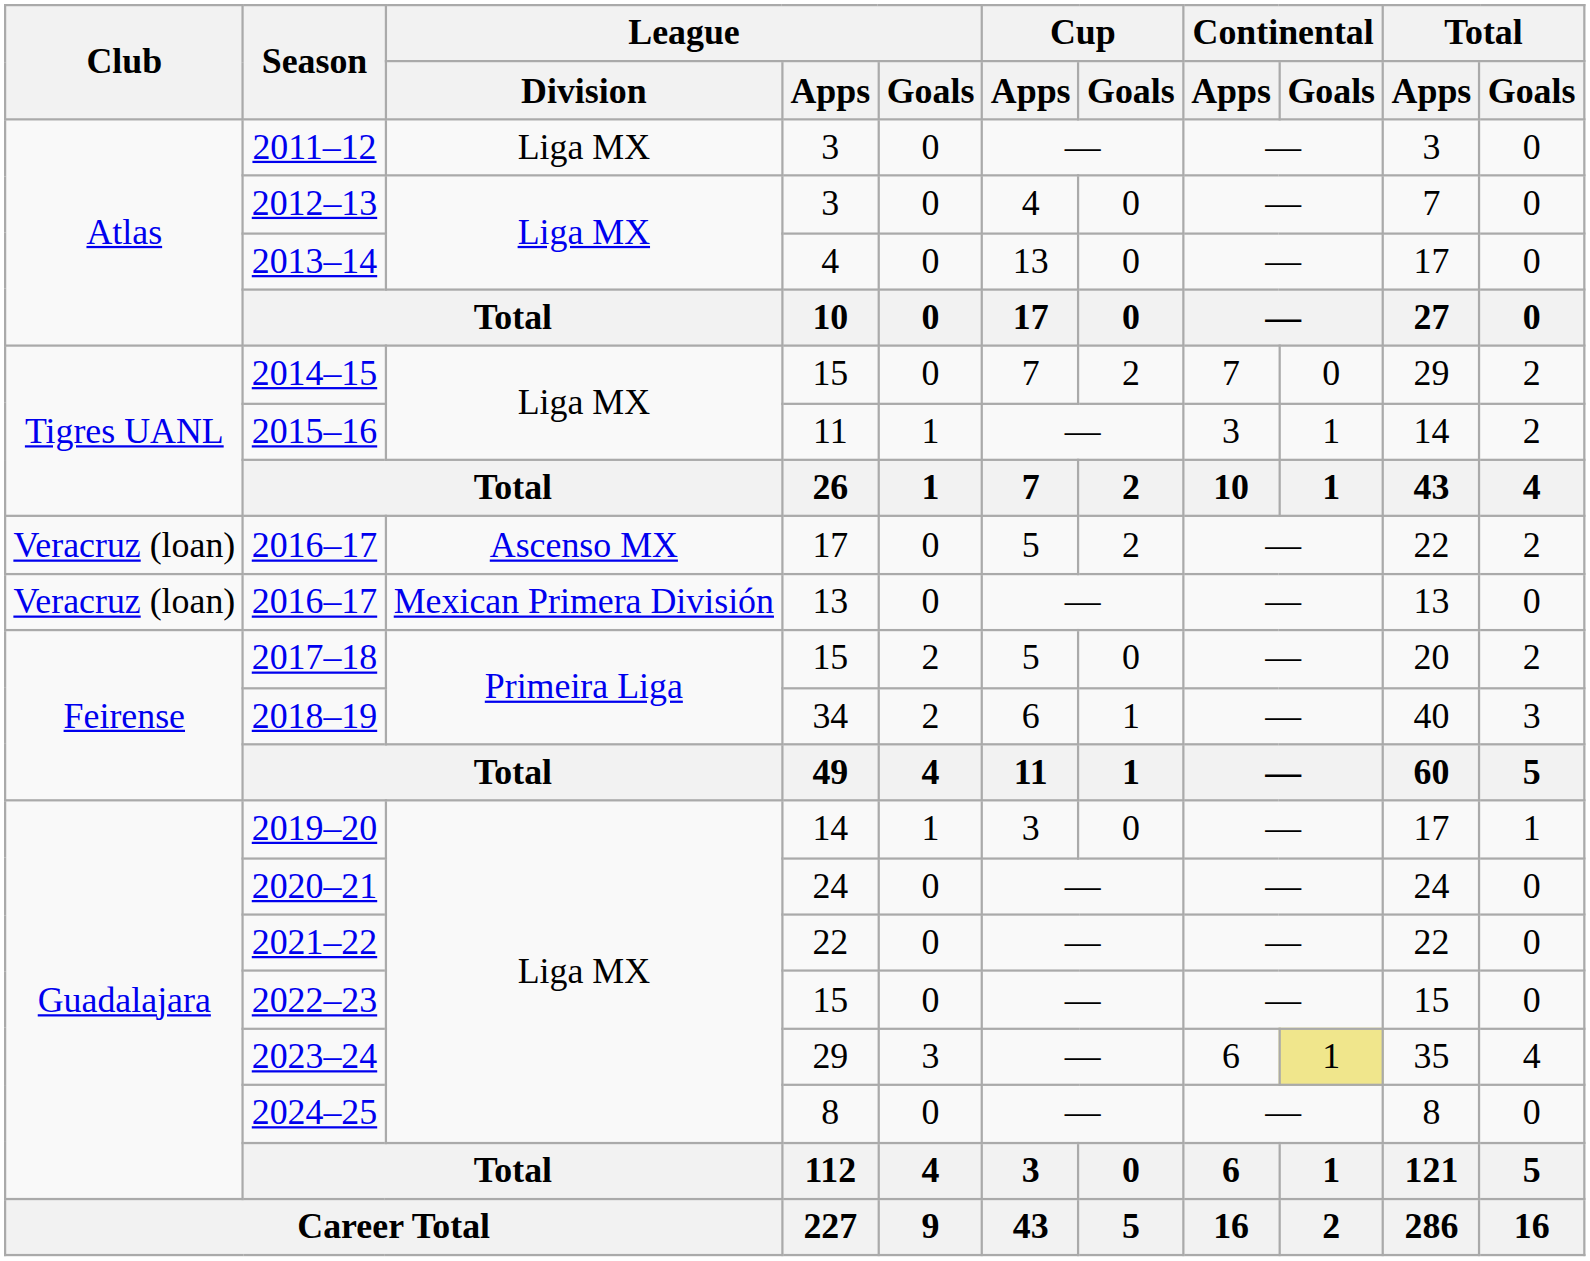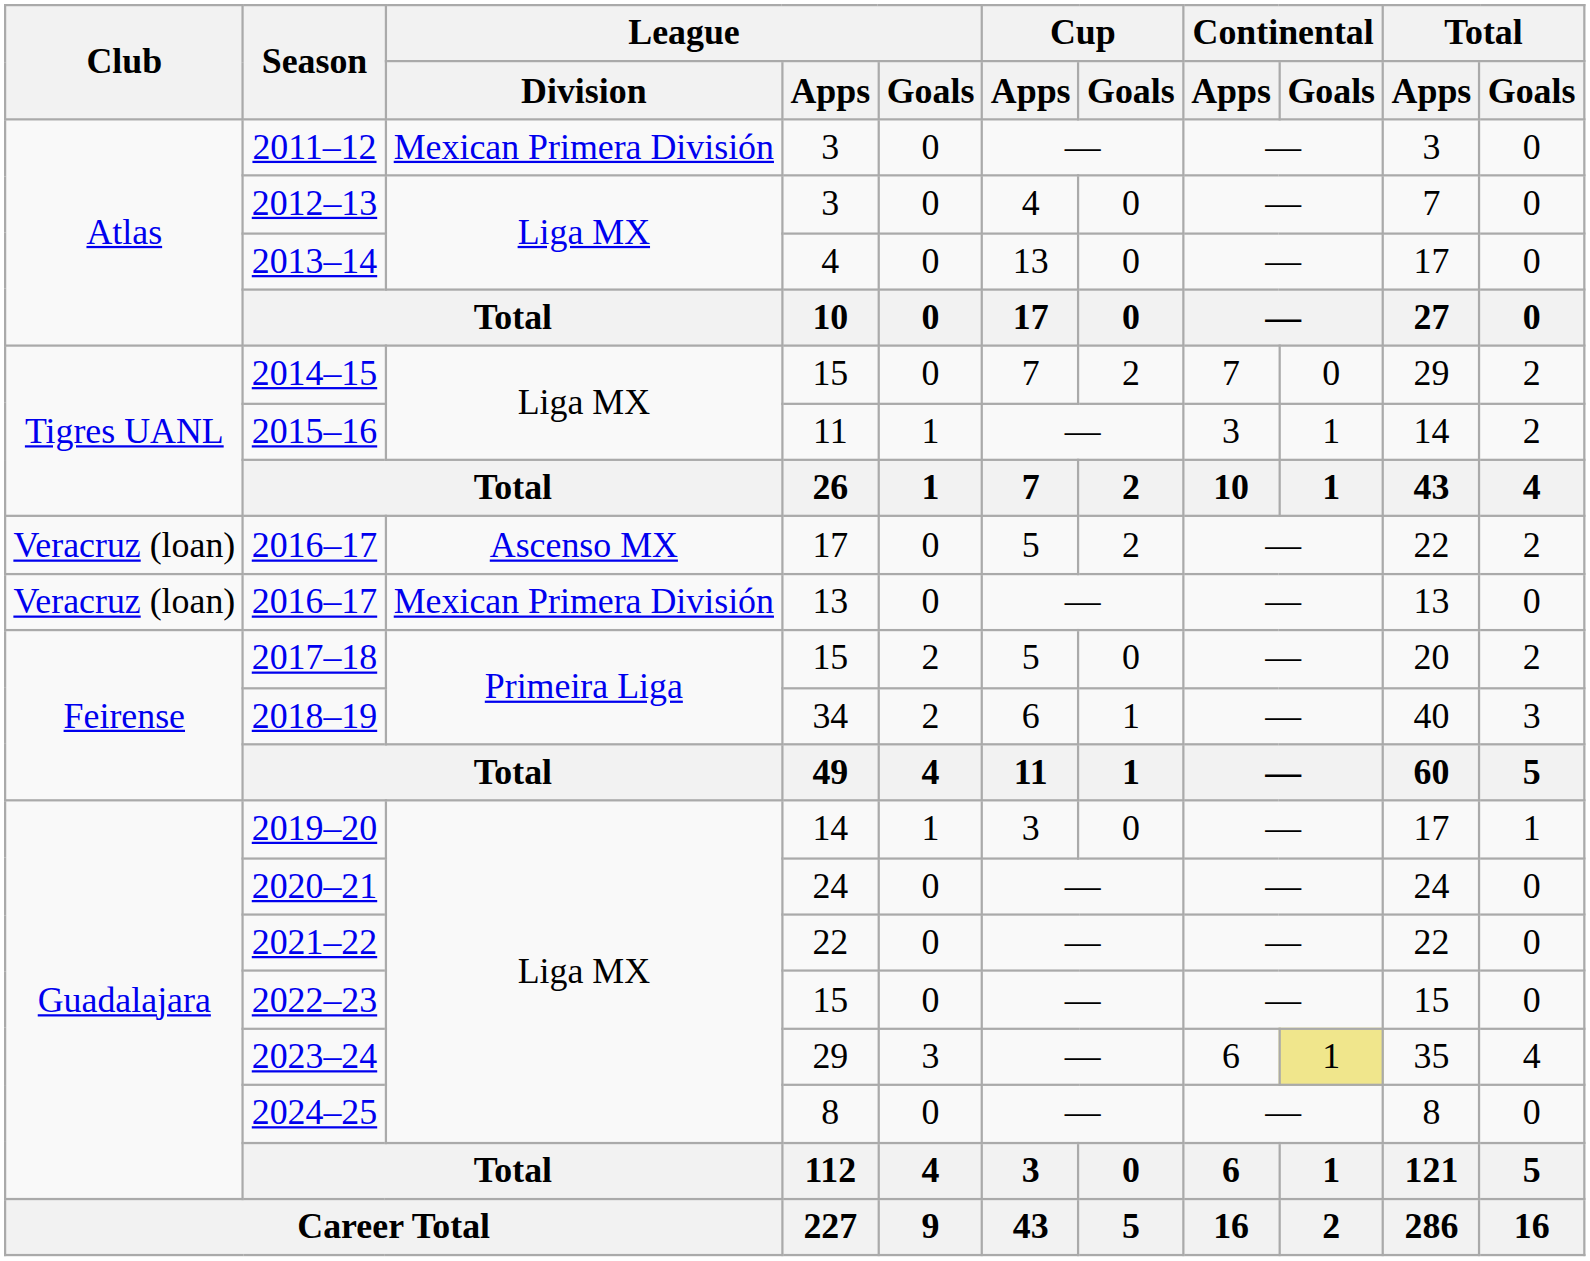 <table class="wikitable" style="text-align: center;">
 <tr>
 <th rowspan="2">Club</th>
 <th rowspan="2">Season</th>
 <th colspan="3">League</th>
 <th colspan="2">Cup</th>
 <th colspan="2">Continental</th>
 <th colspan="2">Total</th>
 </tr>
 <tr>
 <th>Division</th>
 <th>Apps</th>
 <th>Goals</th>
 <th>Apps</th>
 <th>Goals</th>
 <th>Apps</th>
 <th>Goals</th>
 <th>Apps</th>
 <th>Goals</th>
 </tr>
 <tr>
 <td rowspan="4" valign="center"><a href='#'>Atlas</a></td>
 <td><a href='#'>2011–12</a></td>
-<td>Liga MX</td>
+<td><a href='#'>Mexican Primera División</a></td>
 <td>3</td>
 <td>0</td>
 <td colspan="2">—</td>
 <td colspan="2">—</td>
 <td>3</td>
 <td>0</td>
 </tr>
 <tr>
 <td><a href='#'>2012–13</a></td>
 <td rowspan="2"><a href='#'>Liga MX</a></td>
 <td>3</td>
 <td>0</td>
 <td>4</td>
 <td>0</td>
 <td colspan="2">—</td>
 <td>7</td>
 <td>0</td>
 </tr>
 <tr>
 <td><a href='#'>2013–14</a></td>
 <td>4</td>
 <td>0</td>
 <td>13</td>
 <td>0</td>
 <td colspan="2">—</td>
 <td>17</td>
 <td>0</td>
 </tr>
 <tr>
 <th colspan="2">Total</th>
 <th>10</th>
 <th>0</th>
 <th>17</th>
 <th>0</th>
 <th colspan="2">—</th>
 <th>27</th>
 <th>0</th>
 </tr>
 <tr>
 <td rowspan="3" valign="center"><a href='#'>Tigres UANL</a></td>
 <td><a href='#'>2014–15</a></td>
 <td rowspan="2">Liga MX</td>
 <td>15</td>
 <td>0</td>
 <td>7</td>
 <td>2</td>
 <td>7</td>
 <td>0</td>
 <td>29</td>
 <td>2</td>
 </tr>
 <tr>
 <td><a href='#'>2015–16</a></td>
 <td>11</td>
 <td>1</td>
 <td colspan="2">—</td>
 <td>3</td>
 <td>1</td>
 <td>14</td>
 <td>2</td>
 </tr>
 <tr>
 <th colspan="2">Total</th>
 <th>26</th>
 <th>1</th>
 <th>7</th>
 <th>2</th>
 <th>10</th>
 <th>1</th>
 <th>43</th>
 <th>4</th>
 </tr>
 <tr>
 <td valign="center"><a href='#'>Veracruz</a> (loan)</td>
 <td><a href='#'>2016–17</a></td>
 <td><a href='#'>Ascenso MX</a></td>
 <td>17</td>
 <td>0</td>
 <td>5</td>
 <td>2</td>
 <td colspan="2">—</td>
 <td>22</td>
 <td>2</td>
 </tr>
 <tr>
 <td valign="center"><a href='#'>Veracruz</a> (loan)</td>
 <td><a href='#'>2016–17</a></td>
 <td><a href='#'>Mexican Primera División</a></td>
 <td>13</td>
 <td>0</td>
 <td colspan="2">—</td>
 <td colspan="2">—</td>
 <td>13</td>
 <td>0</td>
 </tr>
 <tr>
 <td rowspan="3" valign="center"><a href='#'>Feirense</a></td>
 <td><a href='#'>2017–18</a></td>
 <td rowspan="2"><a href='#'>Primeira Liga</a></td>
 <td>15</td>
 <td>2</td>
 <td>5</td>
 <td>0</td>
 <td colspan="2">—</td>
 <td>20</td>
 <td>2</td>
 </tr>
 <tr>
 <td><a href='#'>2018–19</a></td>
 <td>34</td>
 <td>2</td>
 <td>6</td>
 <td>1</td>
 <td colspan="2">—</td>
 <td>40</td>
 <td>3</td>
 </tr>
 <tr>
 <th colspan="2">Total</th>
 <th>49</th>
 <th>4</th>
 <th>11</th>
 <th>1</th>
 <th colspan="2">—</th>
 <th>60</th>
 <th>5</th>
 </tr>
 <tr>
 <td rowspan="7" valign="center"><a href='#'>Guadalajara</a></td>
 <td><a href='#'>2019–20</a></td>
 <td rowspan="6">Liga MX</td>
 <td>14</td>
 <td>1</td>
 <td>3</td>
 <td>0</td>
 <td colspan="2">—</td>
 <td>17</td>
 <td>1</td>
 </tr>
 <tr>
 <td><a href='#'>2020–21</a></td>
 <td>24</td>
 <td>0</td>
 <td colspan="2">—</td>
 <td colspan="2">—</td>
 <td>24</td>
 <td>0</td>
 </tr>
 <tr>
 <td><a href='#'>2021–22</a></td>
 <td>22</td>
 <td>0</td>
 <td colspan="2">—</td>
 <td colspan="2">—</td>
 <td>22</td>
 <td>0</td>
 </tr>
 <tr>
 <td><a href='#'>2022–23</a></td>
 <td>15</td>
 <td>0</td>
 <td colspan=2>—</td>
 <td colspan=2>—</td>
 <td>15</td>
 <td>0</td>
 </tr>
 <tr>
 <td><a href='#'>2023–24</a></td>
 <td>29</td>
 <td>3</td>
 <td colspan=2>—</td>
 <td>6</td>
 <td style="background: khaki;">1</td>
 <td>35</td>
 <td>4</td>
 </tr>
 <tr>
 <td><a href='#'>2024–25</a></td>
 <td>8</td>
 <td>0</td>
 <td colspan="2">—</td>
 <td colspan="2">—</td>
 <td>8</td>
 <td>0</td>
 </tr>
 <tr>
 <th colspan="2">Total</th>
 <th>112</th>
 <th>4</th>
 <th>3</th>
 <th>0</th>
 <th>6</th>
 <th>1</th>
 <th>121</th>
 <th>5</th>
 </tr>
 <tr>
 <th colspan="3">Career Total</th>
 <th>227</th>
 <th>9</th>
 <th>43</th>
 <th>5</th>
 <th>16</th>
 <th>2</th>
 <th>286</th>
 <th>16</th>
 </tr>
 </table>
